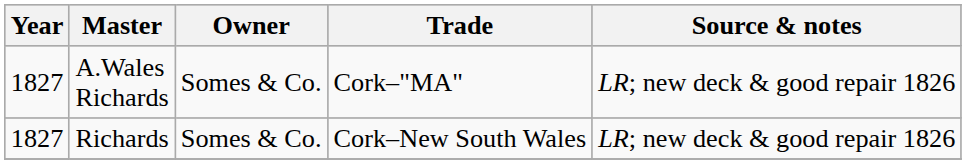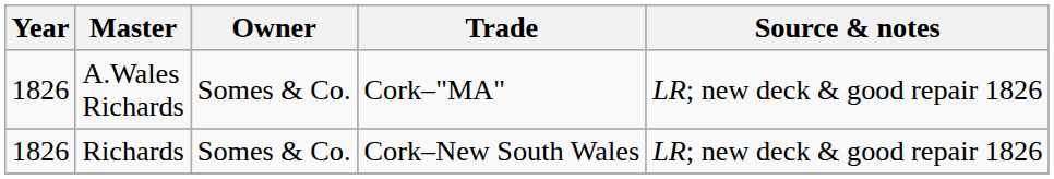 <table class=" wikitable">
 <tr>
 <th>Year</th>
 <th>Master</th>
 <th>Owner</th>
 <th>Trade</th>
 <th>Source & notes</th>
 </tr>
 <tr>
-<td>1827</td>
+<td>1826</td>
 <td>A.Wales<br>Richards</td>
 <td>Somes & Co.</td>
 <td>Cork–"MA"</td>
 <td><em>LR</em>; new deck  & good repair 1826</td>
 </tr>
 <tr>
-<td>1827</td>
+<td>1826</td>
 <td>Richards</td>
 <td>Somes & Co.</td>
 <td>Cork–New South Wales</td>
 <td><em>LR</em>; new deck  & good repair 1826</td>
 </tr>
 <tr>
 </tr>
 </table>
